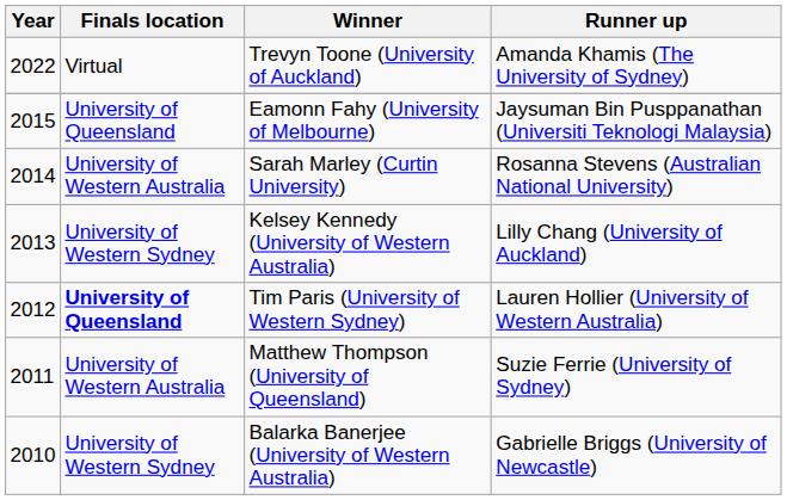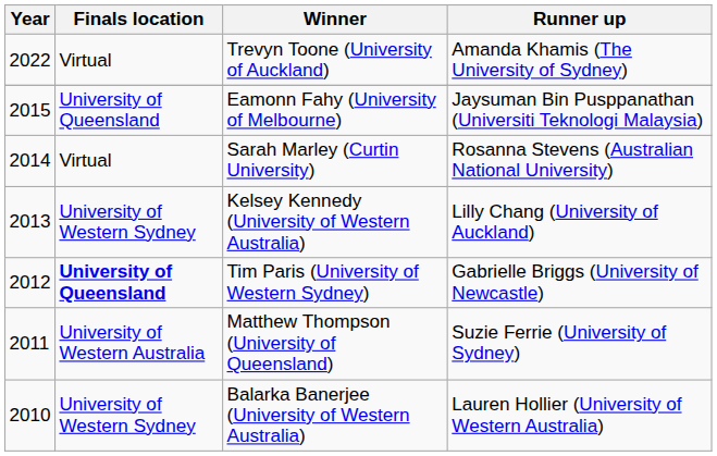 <table class="wikitable">
 <tr>
 <th>Year</th>
 <th>Finals location</th>
 <th>Winner</th>
 <th>Runner up</th>
 </tr>
 <tr>
 <td>2022</td>
 <td>Virtual</td>
 <td>Trevyn Toone (<a href='#'>University of Auckland</a>)</td>
 <td>Amanda Khamis (<a href='#'>The University of Sydney</a>)</td>
 </tr>
 <tr>
 </tr>
 <tr>
 <td>2015</td>
 <td><a href='#'>University of Queensland</a></td>
 <td>Eamonn Fahy (<a href='#'>University of Melbourne</a>)</td>
 <td>Jaysuman Bin Pusppanathan (<a href='#'>Universiti Teknologi Malaysia</a>)</td>
 </tr>
 <tr>
 <td>2014</td>
-<td><a href='#'>University of Western Australia</a></td>
+<td>Virtual</td>
 <td>Sarah Marley (<a href='#'>Curtin University</a>)</td>
 <td>Rosanna Stevens (<a href='#'>Australian National University</a>)</td>
 </tr>
 <tr>
 <td>2013</td>
 <td><a href='#'>University of Western Sydney</a></td>
 <td>Kelsey Kennedy (<a href='#'>University of Western Australia</a>)</td>
 <td>Lilly Chang (<a href='#'>University of Auckland</a>)</td>
 </tr>
 <tr>
 <td>2012</td>
 <td><strong><a href='#'>University of Queensland</a></strong></td>
 <td>Tim Paris (<a href='#'>University of Western Sydney</a>)</td>
-<td>Lauren Hollier (<a href='#'>University of Western Australia</a>)</td>
+<td>Gabrielle Briggs (<a href='#'>University of Newcastle</a>)</td>
 </tr>
 <tr>
 <td>2011</td>
 <td><a href='#'>University of Western Australia</a></td>
 <td>Matthew Thompson (<a href='#'>University of Queensland</a>)</td>
 <td>Suzie Ferrie (<a href='#'>University of Sydney</a>)</td>
 </tr>
 <tr>
 <td>2010</td>
 <td><a href='#'>University of Western Sydney</a></td>
 <td>Balarka Banerjee (<a href='#'>University of Western Australia</a>)</td>
-<td>Gabrielle Briggs (<a href='#'>University of Newcastle</a>)</td>
+<td>Lauren Hollier (<a href='#'>University of Western Australia</a>)</td>
 </tr>
 </table>
